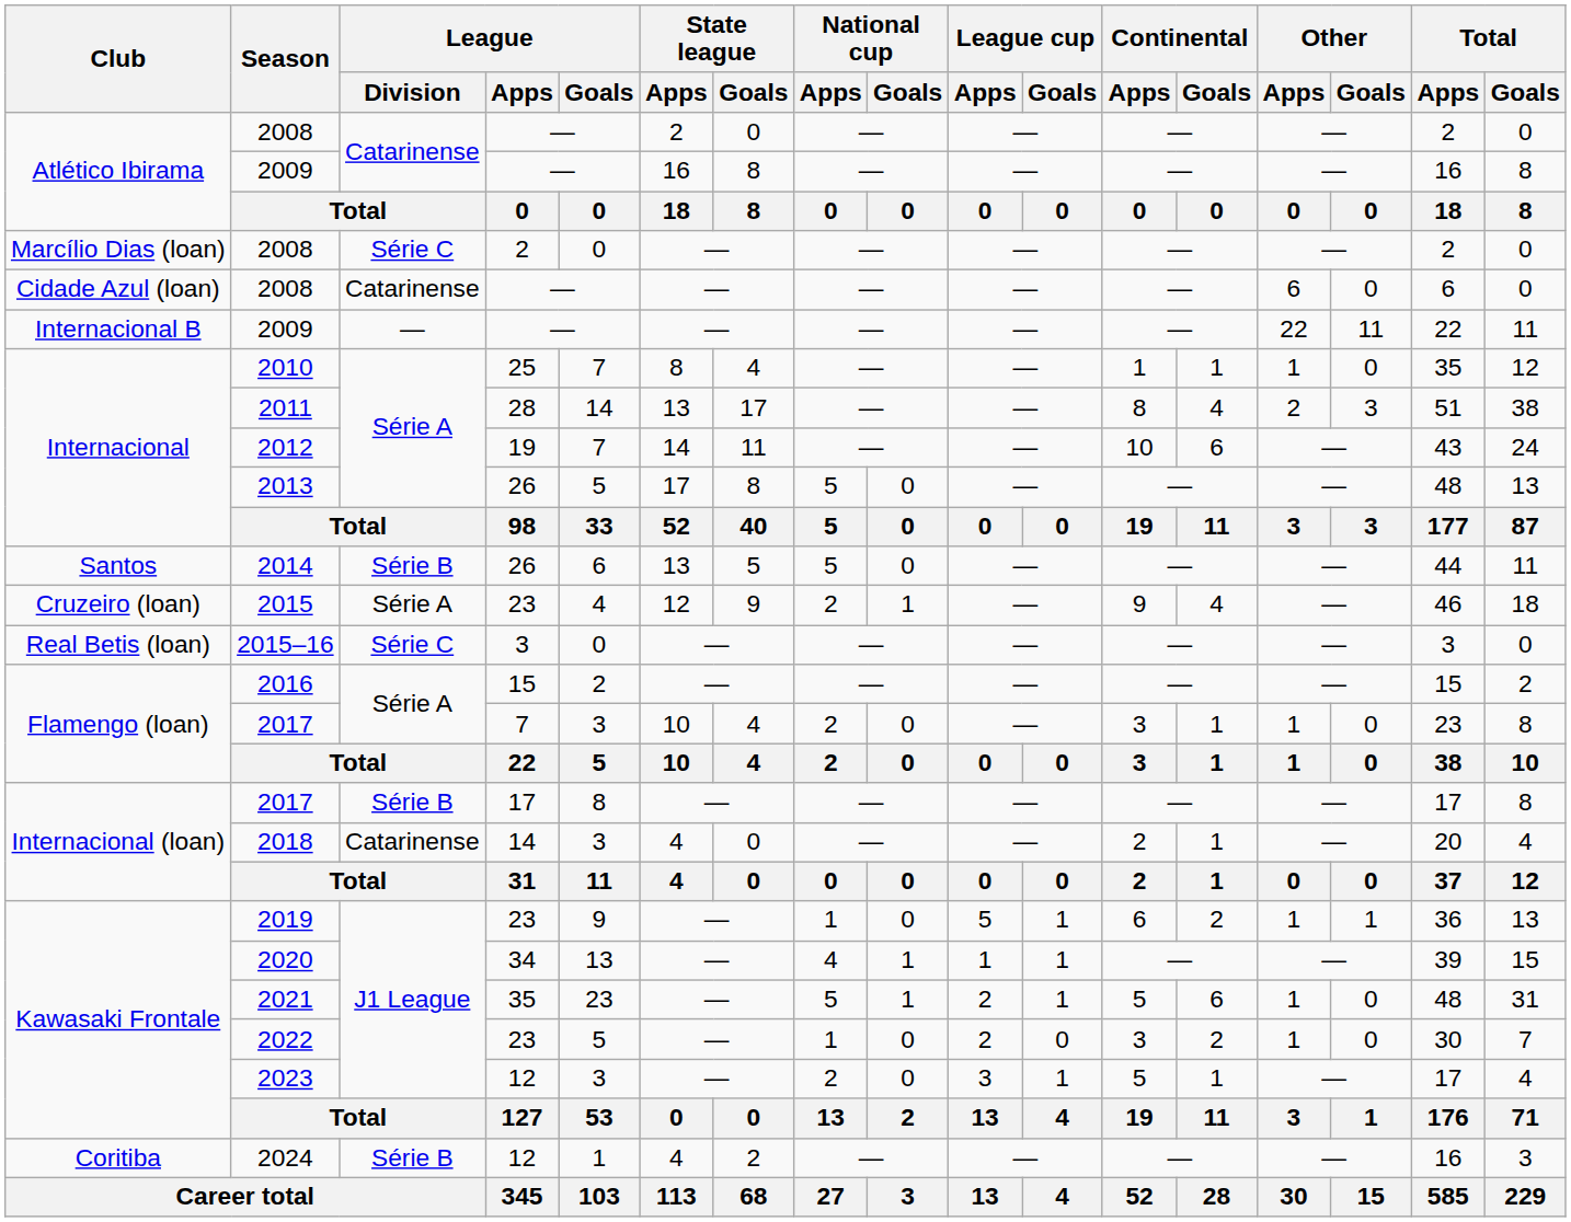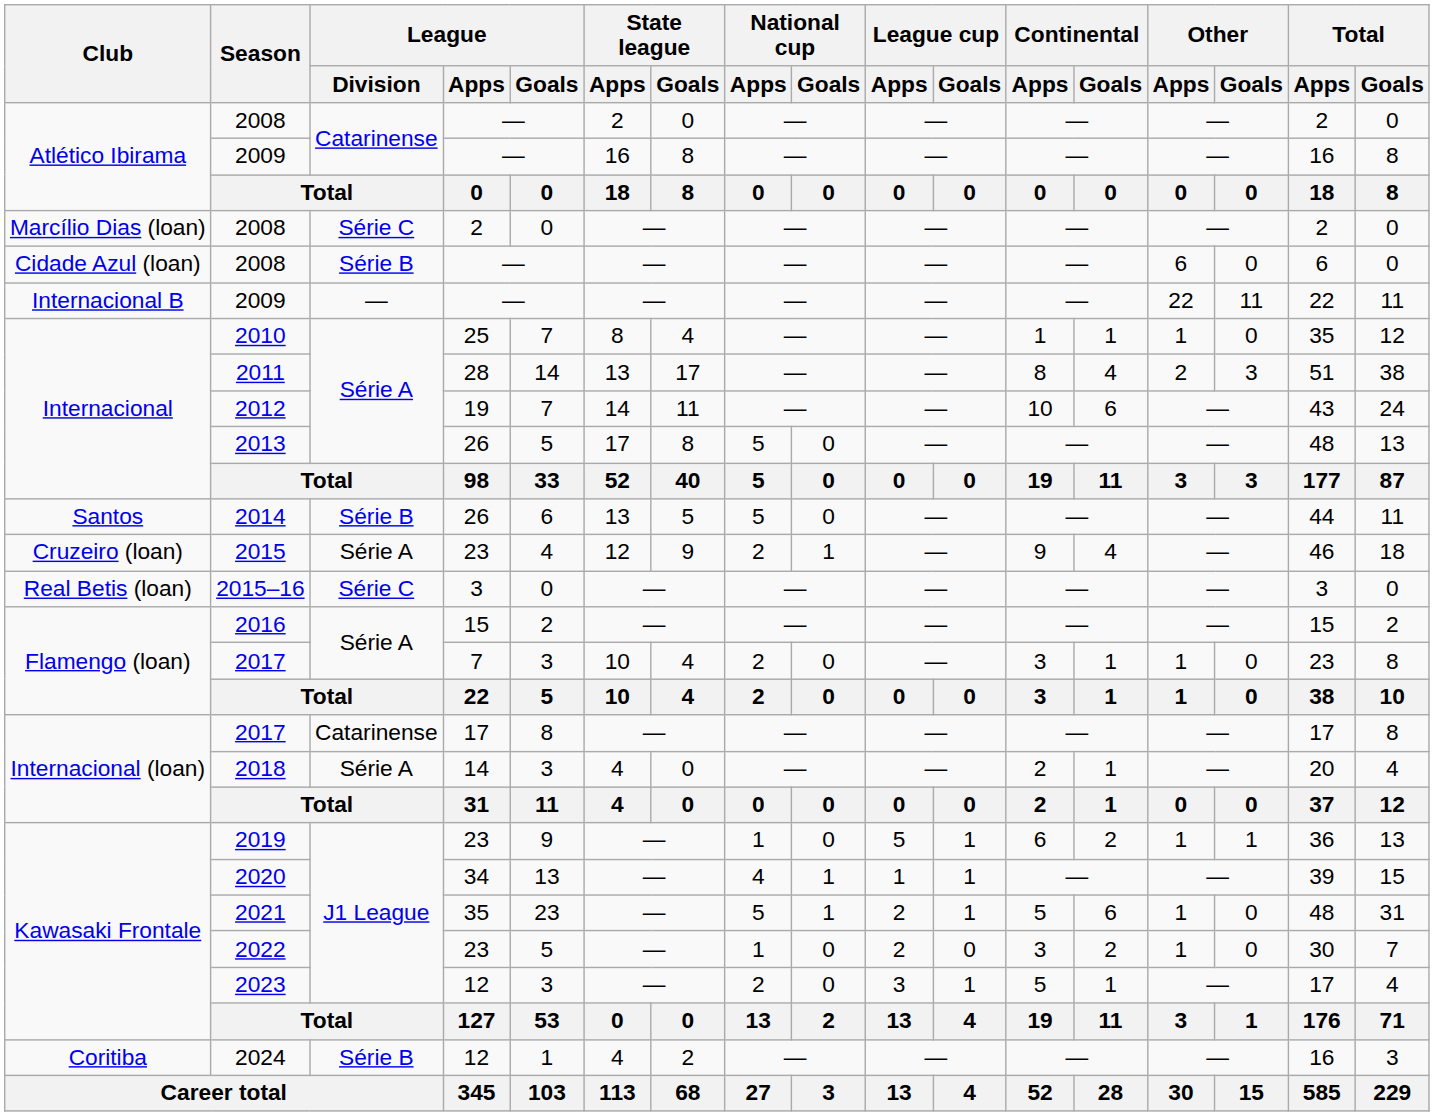 <table class="wikitable" style="text-align:center">
 <tr>
 <th rowspan="2">Club</th>
 <th rowspan="2">Season</th>
 <th colspan="3" width="40">League</th>
 <th colspan="2" width="40">State league</th>
 <th colspan="2" width="40">National cup</th>
 <th colspan="2" width="40">League cup</th>
 <th colspan="2" width="40">Continental</th>
 <th colspan="2" width="40">Other</th>
 <th colspan="2" width="40">Total</th>
 </tr>
 <tr>
 <th>Division</th>
 <th>Apps</th>
 <th>Goals</th>
 <th>Apps</th>
 <th>Goals</th>
 <th>Apps</th>
 <th>Goals</th>
 <th>Apps</th>
 <th>Goals</th>
 <th>Apps</th>
 <th>Goals</th>
 <th>Apps</th>
 <th>Goals</th>
 <th>Apps</th>
 <th>Goals</th>
 </tr>
 <tr>
 <td rowspan="3"><a href='#'>Atlético Ibirama</a></td>
 <td>2008</td>
 <td rowspan="2"><a href='#'>Catarinense</a></td>
 <td colspan="2">—</td>
 <td>2</td>
 <td>0</td>
 <td colspan="2">—</td>
 <td colspan="2">—</td>
 <td colspan="2">—</td>
 <td colspan="2">—</td>
 <td>2</td>
 <td>0</td>
 </tr>
 <tr>
 <td>2009</td>
 <td colspan="2">—</td>
 <td>16</td>
 <td>8</td>
 <td colspan="2">—</td>
 <td colspan="2">—</td>
 <td colspan="2">—</td>
 <td colspan="2">—</td>
 <td>16</td>
 <td>8</td>
 </tr>
 <tr>
 <th colspan="2">Total</th>
 <th>0</th>
 <th>0</th>
 <th>18</th>
 <th>8</th>
 <th>0</th>
 <th>0</th>
 <th>0</th>
 <th>0</th>
 <th>0</th>
 <th>0</th>
 <th>0</th>
 <th>0</th>
 <th>18</th>
 <th>8</th>
 </tr>
 <tr>
 <td><a href='#'>Marcílio Dias</a> (loan)</td>
 <td>2008</td>
 <td><a href='#'>Série C</a></td>
 <td>2</td>
 <td>0</td>
 <td colspan="2">—</td>
 <td colspan="2">—</td>
 <td colspan="2">—</td>
 <td colspan="2">—</td>
 <td colspan="2">—</td>
 <td>2</td>
 <td>0</td>
 </tr>
 <tr>
 <td><a href='#'>Cidade Azul</a> (loan)</td>
 <td>2008</td>
-<td>Catarinense</td>
+<td><a href='#'>Série B</a></td>
 <td colspan="2">—</td>
 <td colspan="2">—</td>
 <td colspan="2">—</td>
 <td colspan="2">—</td>
 <td colspan="2">—</td>
 <td>6</td>
 <td>0</td>
 <td>6</td>
 <td>0</td>
 </tr>
 <tr>
 <td><a href='#'>Internacional B</a></td>
 <td>2009</td>
 <td>—</td>
 <td colspan="2">—</td>
 <td colspan="2">—</td>
 <td colspan="2">—</td>
 <td colspan="2">—</td>
 <td colspan="2">—</td>
 <td>22</td>
 <td>11</td>
 <td>22</td>
 <td>11</td>
 </tr>
 <tr>
 <td rowspan="5"><a href='#'>Internacional</a></td>
 <td><a href='#'>2010</a></td>
 <td rowspan="4"><a href='#'>Série A</a></td>
 <td>25</td>
 <td>7</td>
 <td>8</td>
 <td>4</td>
 <td colspan="2">—</td>
 <td colspan="2">—</td>
 <td>1</td>
 <td>1</td>
 <td>1</td>
 <td>0</td>
 <td>35</td>
 <td>12</td>
 </tr>
 <tr>
 <td><a href='#'>2011</a></td>
 <td>28</td>
 <td>14</td>
 <td>13</td>
 <td>17</td>
 <td colspan="2">—</td>
 <td colspan="2">—</td>
 <td>8</td>
 <td>4</td>
 <td>2</td>
 <td>3</td>
 <td>51</td>
 <td>38</td>
 </tr>
 <tr>
 <td><a href='#'>2012</a></td>
 <td>19</td>
 <td>7</td>
 <td>14</td>
 <td>11</td>
 <td colspan="2">—</td>
 <td colspan="2">—</td>
 <td>10</td>
 <td>6</td>
 <td colspan="2">—</td>
 <td>43</td>
 <td>24</td>
 </tr>
 <tr>
 <td><a href='#'>2013</a></td>
 <td>26</td>
 <td>5</td>
 <td>17</td>
 <td>8</td>
 <td>5</td>
 <td>0</td>
 <td colspan="2">—</td>
 <td colspan="2">—</td>
 <td colspan="2">—</td>
 <td>48</td>
 <td>13</td>
 </tr>
 <tr>
 <th colspan="2">Total</th>
 <th>98</th>
 <th>33</th>
 <th>52</th>
 <th>40</th>
 <th>5</th>
 <th>0</th>
 <th>0</th>
 <th>0</th>
 <th>19</th>
 <th>11</th>
 <th>3</th>
 <th>3</th>
 <th>177</th>
 <th>87</th>
 </tr>
 <tr>
 <td><a href='#'>Santos</a></td>
 <td><a href='#'>2014</a></td>
 <td><a href='#'>Série B</a></td>
 <td>26</td>
 <td>6</td>
 <td>13</td>
 <td>5</td>
 <td>5</td>
 <td>0</td>
 <td colspan="2">—</td>
 <td colspan="2">—</td>
 <td colspan="2">—</td>
 <td>44</td>
 <td>11</td>
 </tr>
 <tr>
 <td><a href='#'>Cruzeiro</a> (loan)</td>
 <td><a href='#'>2015</a></td>
 <td>Série A</td>
 <td>23</td>
 <td>4</td>
 <td>12</td>
 <td>9</td>
 <td>2</td>
 <td>1</td>
 <td colspan="2">—</td>
 <td>9</td>
 <td>4</td>
 <td colspan="2">—</td>
 <td>46</td>
 <td>18</td>
 </tr>
 <tr>
 <td><a href='#'>Real Betis</a> (loan)</td>
 <td><a href='#'>2015–16</a></td>
 <td><a href='#'>Série C</a></td>
 <td>3</td>
 <td>0</td>
 <td colspan="2">—</td>
 <td colspan="2">—</td>
 <td colspan="2">—</td>
 <td colspan="2">—</td>
 <td colspan="2">—</td>
 <td>3</td>
 <td>0</td>
 </tr>
 <tr>
 <td rowspan="3"><a href='#'>Flamengo</a> (loan)</td>
 <td><a href='#'>2016</a></td>
 <td rowspan="2">Série A</td>
 <td>15</td>
 <td>2</td>
 <td colspan="2">—</td>
 <td colspan="2">—</td>
 <td colspan="2">—</td>
 <td colspan="2">—</td>
 <td colspan="2">—</td>
 <td>15</td>
 <td>2</td>
 </tr>
 <tr>
 <td><a href='#'>2017</a></td>
 <td>7</td>
 <td>3</td>
 <td>10</td>
 <td>4</td>
 <td>2</td>
 <td>0</td>
 <td colspan="2">—</td>
 <td>3</td>
 <td>1</td>
 <td>1</td>
 <td>0</td>
 <td>23</td>
 <td>8</td>
 </tr>
 <tr>
 <th colspan="2">Total</th>
 <th>22</th>
 <th>5</th>
 <th>10</th>
 <th>4</th>
 <th>2</th>
 <th>0</th>
 <th>0</th>
 <th>0</th>
 <th>3</th>
 <th>1</th>
 <th>1</th>
 <th>0</th>
 <th>38</th>
 <th>10</th>
 </tr>
 <tr>
 <td rowspan="3"><a href='#'>Internacional</a> (loan)</td>
 <td><a href='#'>2017</a></td>
-<td><a href='#'>Série B</a></td>
+<td>Catarinense</td>
 <td>17</td>
 <td>8</td>
 <td colspan="2">—</td>
 <td colspan="2">—</td>
 <td colspan="2">—</td>
 <td colspan="2">—</td>
 <td colspan="2">—</td>
 <td>17</td>
 <td>8</td>
 </tr>
 <tr>
 <td><a href='#'>2018</a></td>
-<td>Catarinense</td>
+<td>Série A</td>
 <td>14</td>
 <td>3</td>
 <td>4</td>
 <td>0</td>
 <td colspan="2">—</td>
 <td colspan="2">—</td>
 <td>2</td>
 <td>1</td>
 <td colspan="2">—</td>
 <td>20</td>
 <td>4</td>
 </tr>
 <tr>
 <th colspan="2">Total</th>
 <th>31</th>
 <th>11</th>
 <th>4</th>
 <th>0</th>
 <th>0</th>
 <th>0</th>
 <th>0</th>
 <th>0</th>
 <th>2</th>
 <th>1</th>
 <th>0</th>
 <th>0</th>
 <th>37</th>
 <th>12</th>
 </tr>
 <tr>
 <td rowspan="6"><a href='#'>Kawasaki Frontale</a></td>
 <td><a href='#'>2019</a></td>
 <td rowspan="5"><a href='#'>J1 League</a></td>
 <td>23</td>
 <td>9</td>
 <td colspan="2">—</td>
 <td>1</td>
 <td>0</td>
 <td>5</td>
 <td>1</td>
 <td>6</td>
 <td>2</td>
 <td>1</td>
 <td>1</td>
 <td>36</td>
 <td>13</td>
 </tr>
 <tr>
 <td><a href='#'>2020</a></td>
 <td>34</td>
 <td>13</td>
 <td colspan="2">—</td>
 <td>4</td>
 <td>1</td>
 <td>1</td>
 <td>1</td>
 <td colspan="2">—</td>
 <td colspan="2">—</td>
 <td>39</td>
 <td>15</td>
 </tr>
 <tr>
 <td><a href='#'>2021</a></td>
 <td>35</td>
 <td>23</td>
 <td colspan="2">—</td>
 <td>5</td>
 <td>1</td>
 <td>2</td>
 <td>1</td>
 <td>5</td>
 <td>6</td>
 <td>1</td>
 <td>0</td>
 <td>48</td>
 <td>31</td>
 </tr>
 <tr>
 <td><a href='#'>2022</a></td>
 <td>23</td>
 <td>5</td>
 <td colspan="2">—</td>
 <td>1</td>
 <td>0</td>
 <td>2</td>
 <td>0</td>
 <td>3</td>
 <td>2</td>
 <td>1</td>
 <td>0</td>
 <td>30</td>
 <td>7</td>
 </tr>
 <tr>
 <td><a href='#'>2023</a></td>
 <td>12</td>
 <td>3</td>
 <td colspan="2">—</td>
 <td>2</td>
 <td>0</td>
 <td>3</td>
 <td>1</td>
 <td>5</td>
 <td>1</td>
 <td colspan="2">—</td>
 <td>17</td>
 <td>4</td>
 </tr>
 <tr>
 <th colspan="2">Total</th>
 <th>127</th>
 <th>53</th>
 <th>0</th>
 <th>0</th>
 <th>13</th>
 <th>2</th>
 <th>13</th>
 <th>4</th>
 <th>19</th>
 <th>11</th>
 <th>3</th>
 <th>1</th>
 <th>176</th>
 <th>71</th>
 </tr>
 <tr>
 <td><a href='#'>Coritiba</a></td>
 <td>2024</td>
 <td><a href='#'>Série B</a></td>
 <td>12</td>
 <td>1</td>
 <td>4</td>
 <td>2</td>
 <td colspan="2">—</td>
 <td colspan="2">—</td>
 <td colspan="2">—</td>
 <td colspan="2">—</td>
 <td>16</td>
 <td>3</td>
 </tr>
 <tr>
 <th colspan="3">Career total</th>
 <th>345</th>
 <th>103</th>
 <th>113</th>
 <th>68</th>
 <th>27</th>
 <th>3</th>
 <th>13</th>
 <th>4</th>
 <th>52</th>
 <th>28</th>
 <th>30</th>
 <th>15</th>
 <th>585</th>
 <th>229</th>
 </tr>
 </table>
